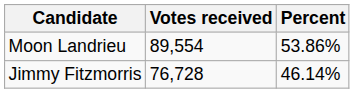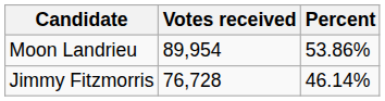 <table class="wikitable">
 <tr>
 <th>Candidate</th>
 <th>Votes received</th>
 <th>Percent</th>
 </tr>
 <tr>
 <td>Moon Landrieu</td>
-<td>89,554</td>
+<td>89,954</td>
 <td>53.86%</td>
 </tr>
 <tr>
 <td>Jimmy Fitzmorris</td>
 <td>76,728</td>
 <td>46.14%</td>
 </tr>
 </table>
